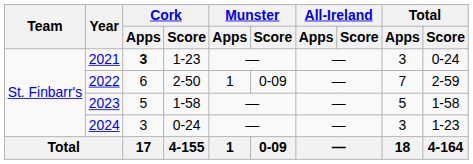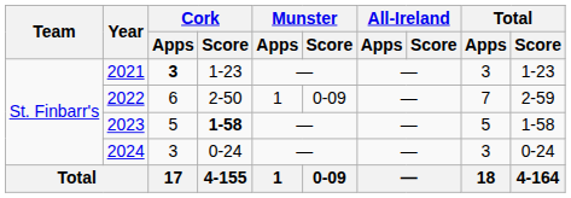 <table class="wikitable" style="text-align:center">
 <tr>
 <th rowspan="2">Team</th>
 <th rowspan="2">Year</th>
 <th colspan="2"><a href='#'>Cork</a></th>
 <th colspan="2"><a href='#'>Munster</a></th>
 <th colspan="2"><a href='#'>All-Ireland</a></th>
 <th colspan="2">Total</th>
 </tr>
 <tr>
 <th>Apps</th>
 <th>Score</th>
 <th>Apps</th>
 <th>Score</th>
 <th>Apps</th>
 <th>Score</th>
 <th>Apps</th>
 <th>Score</th>
 </tr>
 <tr>
 <td rowspan="4"><a href='#'>St. Finbarr's</a></td>
 <td><a href='#'>2021</a></td>
 <td><strong>3</strong></td>
 <td>1-23</td>
 <td colspan=2>—</td>
 <td colspan=2>—</td>
 <td>3</td>
-<td>0-24</td>
+<td>1-23</td>
 </tr>
 <tr>
 <td><a href='#'>2022</a></td>
 <td>6</td>
 <td>2-50</td>
 <td>1</td>
 <td>0-09</td>
 <td colspan=2>—</td>
 <td>7</td>
 <td>2-59</td>
 </tr>
 <tr>
 <td><a href='#'>2023</a></td>
 <td>5</td>
-<td>1-58</td>
+<td><strong>1-58</strong></td>
 <td colspan=2>—</td>
 <td colspan=2>—</td>
 <td>5</td>
 <td>1-58</td>
 </tr>
 <tr>
 <td><a href='#'>2024</a></td>
 <td>3</td>
 <td>0-24</td>
 <td colspan=2>—</td>
 <td colspan=2>—</td>
 <td>3</td>
-<td>1-23</td>
+<td>0-24</td>
 </tr>
 <tr>
 <th colspan="2">Total</th>
 <th>17</th>
 <th>4-155</th>
 <th>1</th>
 <th>0-09</th>
 <th colspan=2>—</th>
 <th>18</th>
 <th>4-164</th>
 </tr>
 </table>
